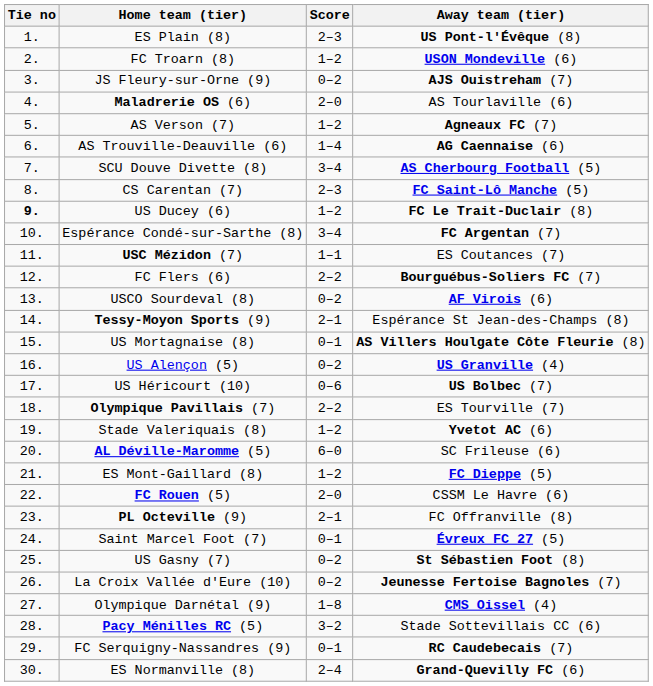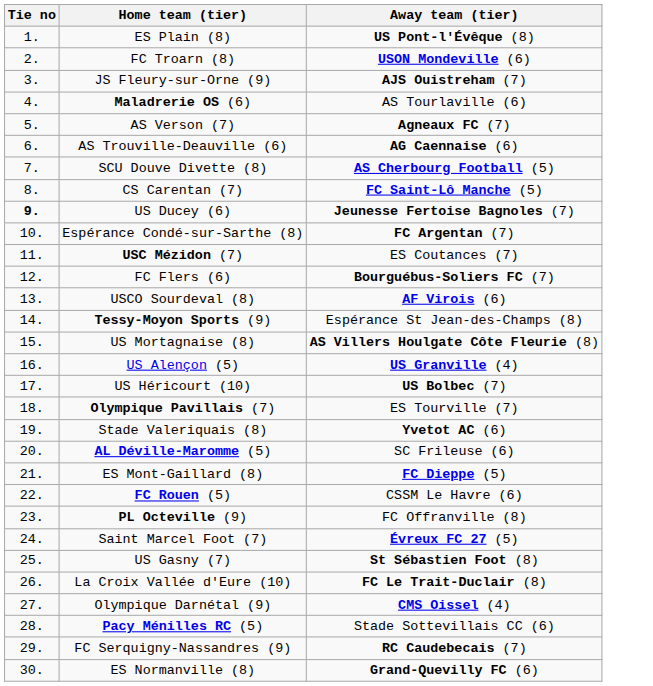 <table class="wikitable" style="text-align: center">
 <tr>
 <th>Tie no</th>
 <th>Home team (tier)</th>
-<th>Score</th>
 <th>Away team (tier)</th>
 </tr>
 <tr>
 <td>1.</td>
 <td>ES Plain (8)</td>
-<td>2–3</td>
 <td><strong>US Pont-l'Évêque</strong> (8)</td>
 </tr>
 <tr>
 <td>2.</td>
 <td>FC Troarn (8)</td>
-<td>1–2</td>
 <td><strong><a href='#'>USON Mondeville</a></strong> (6)</td>
 </tr>
 <tr>
 <td>3.</td>
 <td>JS Fleury-sur-Orne (9)</td>
-<td>0–2</td>
 <td><strong>AJS Ouistreham</strong> (7)</td>
 </tr>
 <tr>
 <td>4.</td>
 <td><strong>Maladrerie OS</strong> (6)</td>
-<td>2–0</td>
 <td>AS Tourlaville (6)</td>
 </tr>
 <tr>
 <td>5.</td>
 <td>AS Verson (7)</td>
-<td>1–2</td>
 <td><strong>Agneaux FC</strong> (7)</td>
 </tr>
 <tr>
 <td>6.</td>
 <td>AS Trouville-Deauville (6)</td>
-<td>1–4</td>
 <td><strong>AG Caennaise</strong> (6)</td>
 </tr>
 <tr>
 <td>7.</td>
 <td>SCU Douve Divette (8)</td>
-<td>3–4 </td>
 <td><strong><a href='#'>AS Cherbourg Football</a></strong> (5)</td>
 </tr>
 <tr>
 <td>8.</td>
 <td>CS Carentan (7)</td>
-<td>2–3</td>
 <td><strong><a href='#'>FC Saint-Lô Manche</a></strong> (5)</td>
 </tr>
 <tr>
 <td><strong>9.</strong></td>
 <td>US Ducey (6)</td>
-<td>1–2</td>
-<td><strong>FC Le Trait-Duclair</strong> (8)</td>
+<td><strong>Jeunesse Fertoise Bagnoles</strong> (7)</td>
 </tr>
 <tr>
 <td>10.</td>
 <td>Espérance Condé-sur-Sarthe (8)</td>
-<td>3–4</td>
 <td><strong>FC Argentan</strong> (7)</td>
 </tr>
 <tr>
 <td>11.</td>
 <td><strong>USC Mézidon</strong> (7)</td>
-<td>1–1 </td>
 <td>ES Coutances (7)</td>
 </tr>
 <tr>
 <td>12.</td>
 <td>FC Flers (6)</td>
-<td>2–2 </td>
 <td><strong>Bourguébus-Soliers FC</strong> (7)</td>
 </tr>
 <tr>
 <td>13.</td>
 <td>USCO Sourdeval (8)</td>
-<td>0–2</td>
 <td><strong><a href='#'>AF Virois</a></strong> (6)</td>
 </tr>
 <tr>
 <td>14.</td>
 <td><strong>Tessy-Moyon Sports</strong> (9)</td>
-<td>2–1</td>
 <td>Espérance St Jean-des-Champs (8)</td>
 </tr>
 <tr>
 <td>15.</td>
 <td>US Mortagnaise (8)</td>
-<td>0–1</td>
 <td><strong>AS Villers Houlgate Côte Fleurie</strong> (8)</td>
 </tr>
 <tr>
 <td>16.</td>
 <td><a href='#'>US Alençon</a> (5)</td>
-<td>0–2</td>
 <td><strong><a href='#'>US Granville</a></strong> (4)</td>
 </tr>
 <tr>
 <td>17.</td>
 <td>US Héricourt (10)</td>
-<td>0–6</td>
 <td><strong>US Bolbec</strong> (7)</td>
 </tr>
 <tr>
 <td>18.</td>
 <td><strong>Olympique Pavillais</strong> (7)</td>
-<td>2–2 </td>
 <td>ES Tourville (7)</td>
 </tr>
 <tr>
 <td>19.</td>
 <td>Stade Valeriquais (8)</td>
-<td>1–2</td>
 <td><strong>Yvetot AC</strong> (6)</td>
 </tr>
 <tr>
 <td>20.</td>
 <td><strong><a href='#'>AL Déville-Maromme</a></strong> (5)</td>
-<td>6–0</td>
 <td>SC Frileuse (6)</td>
 </tr>
 <tr>
 <td>21.</td>
 <td>ES Mont-Gaillard (8)</td>
-<td>1–2 </td>
 <td><strong><a href='#'>FC Dieppe</a></strong> (5)</td>
 </tr>
 <tr>
 <td>22.</td>
 <td><strong><a href='#'>FC Rouen</a></strong> (5)</td>
-<td>2–0 </td>
 <td>CSSM Le Havre (6)</td>
 </tr>
 <tr>
 <td>23.</td>
 <td><strong>PL Octeville</strong> (9)</td>
-<td>2–1</td>
 <td>FC Offranville (8)</td>
 </tr>
 <tr>
 <td>24.</td>
 <td>Saint Marcel Foot (7)</td>
-<td>0–1</td>
 <td><strong><a href='#'>Évreux FC 27</a></strong> (5)</td>
 </tr>
 <tr>
 <td>25.</td>
 <td>US Gasny (7)</td>
-<td>0–2</td>
 <td><strong>St Sébastien Foot</strong> (8)</td>
 </tr>
 <tr>
 <td>26.</td>
 <td>La Croix Vallée d'Eure (10)</td>
-<td>0–2</td>
-<td><strong>Jeunesse Fertoise Bagnoles</strong> (7)</td>
+<td><strong>FC Le Trait-Duclair</strong> (8)</td>
 </tr>
 <tr>
 <td>27.</td>
 <td>Olympique Darnétal (9)</td>
-<td>1–8</td>
 <td><strong><a href='#'>CMS Oissel</a></strong> (4)</td>
 </tr>
 <tr>
 <td>28.</td>
 <td><strong><a href='#'>Pacy Ménilles RC</a></strong> (5)</td>
-<td>3–2</td>
 <td>Stade Sottevillais CC (6)</td>
 </tr>
 <tr>
 <td>29.</td>
 <td>FC Serquigny-Nassandres (9)</td>
-<td>0–1</td>
 <td><strong>RC Caudebecais</strong> (7)</td>
 </tr>
 <tr>
 <td>30.</td>
 <td>ES Normanville (8)</td>
-<td>2–4 </td>
 <td><strong>Grand-Quevilly FC</strong> (6)</td>
 </tr>
 </table>
